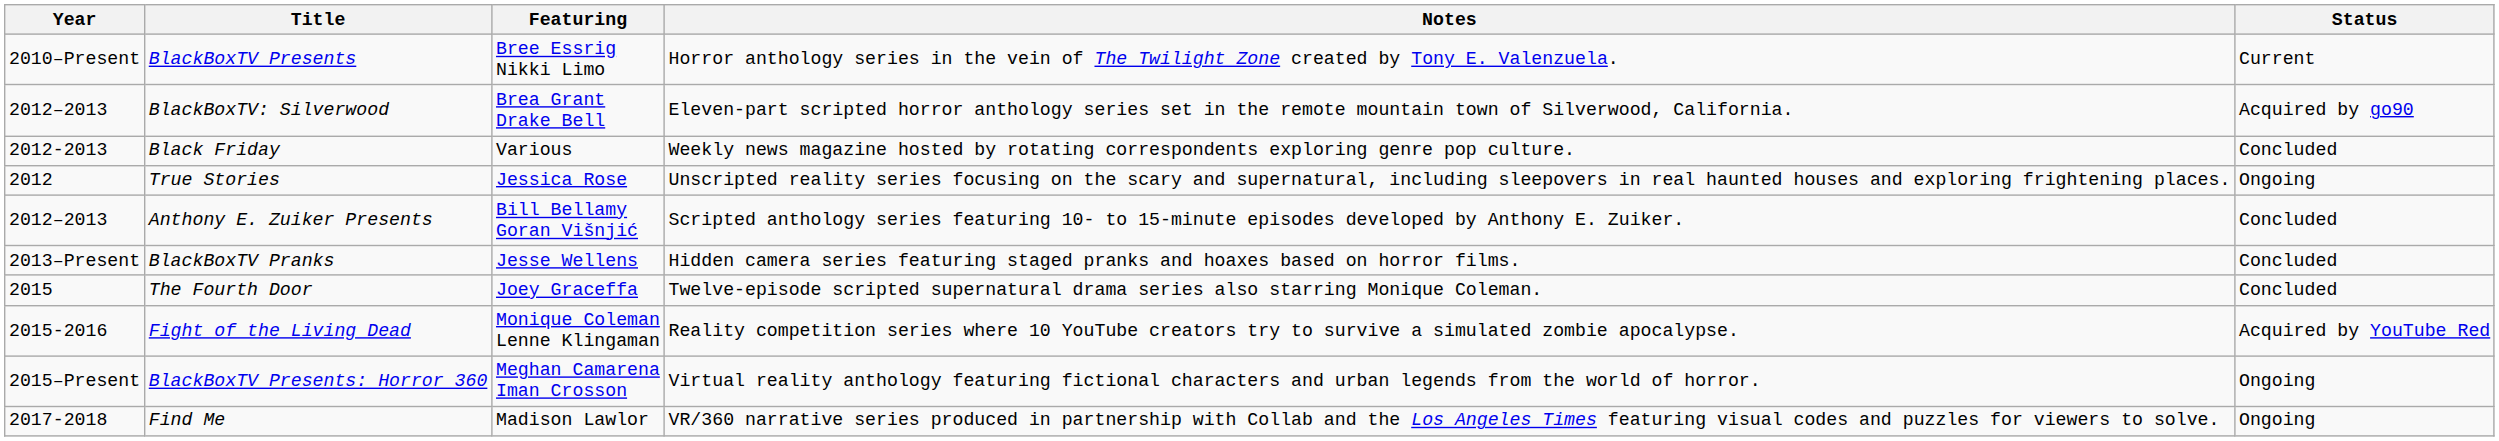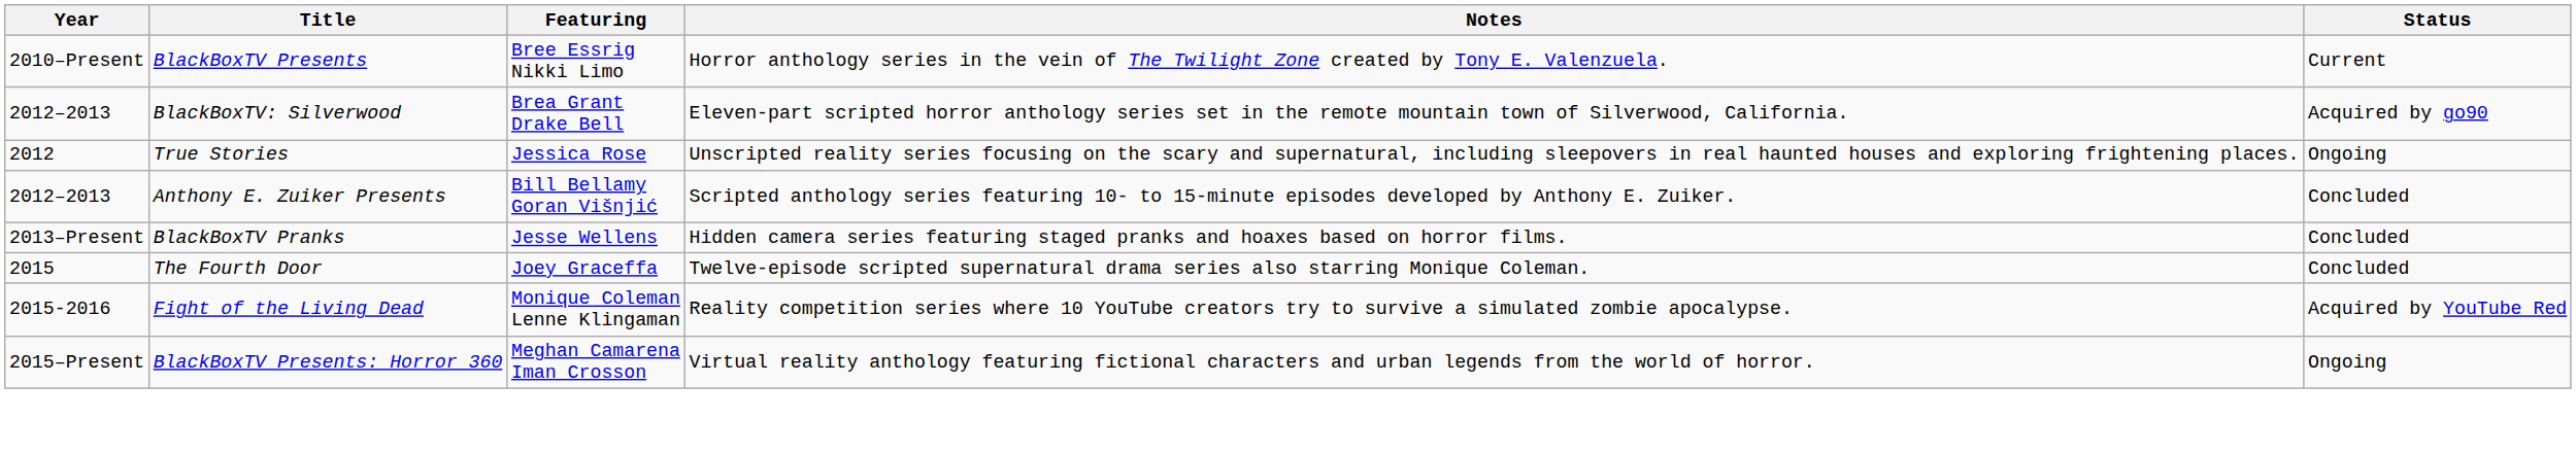 <table class="wikitable sortable">
 <tr>
 <th>Year</th>
 <th>Title</th>
 <th>Featuring</th>
 <th>Notes</th>
 <th>Status</th>
 </tr>
 <tr>
 <td>2010–Present</td>
 <td><em><a href='#'>BlackBoxTV Presents</a></em></td>
 <td><a href='#'>Bree Essrig</a><br>Nikki Limo</td>
 <td>Horror anthology series in the vein of <em><a href='#'>The Twilight Zone</a></em> created by <a href='#'>Tony E. Valenzuela</a>.</td>
 <td>Current</td>
 </tr>
 <tr>
 <td>2012–2013</td>
 <td><em>BlackBoxTV: Silverwood</em></td>
 <td><a href='#'>Brea Grant</a><br><a href='#'>Drake Bell</a></td>
 <td>Eleven-part scripted horror anthology series set in the remote mountain town of Silverwood, California.</td>
 <td>Acquired by <a href='#'>go90</a></td>
-</tr>
-<tr>
-<td>2012-2013</td>
-<td><em>Black Friday</em></td>
-<td>Various</td>
-<td>Weekly news magazine hosted by rotating correspondents exploring genre pop culture.</td>
-<td>Concluded</td>
 </tr>
 <tr>
 <td>2012</td>
 <td><em>True Stories</em></td>
 <td><a href='#'>Jessica Rose</a></td>
 <td>Unscripted reality series focusing on the scary and supernatural, including sleepovers in real haunted houses and exploring frightening places.</td>
 <td>Ongoing</td>
 </tr>
 <tr>
 <td>2012–2013</td>
 <td><em>Anthony E. Zuiker Presents</em></td>
 <td><a href='#'>Bill Bellamy</a><br><a href='#'>Goran Višnjić</a></td>
 <td>Scripted anthology series featuring 10- to 15-minute episodes developed by Anthony E. Zuiker.</td>
 <td>Concluded</td>
 </tr>
 <tr>
 <td>2013–Present</td>
 <td><em>BlackBoxTV Pranks</em></td>
 <td><a href='#'>Jesse Wellens</a></td>
 <td>Hidden camera series featuring staged pranks and hoaxes based on horror films.</td>
 <td>Concluded</td>
 </tr>
 <tr>
 <td>2015</td>
 <td><em>The Fourth Door</em></td>
 <td><a href='#'>Joey Graceffa</a></td>
 <td>Twelve-episode scripted supernatural drama series also starring Monique Coleman.</td>
 <td>Concluded</td>
 </tr>
 <tr>
 <td>2015-2016</td>
 <td><em><a href='#'>Fight of the Living Dead</a></em></td>
 <td><a href='#'>Monique Coleman</a><br>Lenne Klingaman</td>
 <td>Reality competition series where 10 YouTube creators try to survive a simulated zombie apocalypse.</td>
 <td>Acquired by <a href='#'>YouTube Red</a></td>
 </tr>
 <tr>
 <td>2015–Present</td>
 <td><em><a href='#'>BlackBoxTV Presents: Horror  360</a></em></td>
 <td><a href='#'>Meghan Camarena</a><br><a href='#'>Iman Crosson</a></td>
 <td>Virtual reality anthology featuring fictional characters and urban legends from the world of horror.</td>
 <td>Ongoing</td>
 </tr>
-<tr>
-<td>2017-2018</td>
-<td><em>Find Me</em></td>
-<td>Madison Lawlor</td>
-<td>VR/360 narrative series produced in partnership with Collab and the <em><a href='#'>Los Angeles Times</a></em> featuring visual codes and puzzles for viewers to solve.</td>
-<td>Ongoing</td>
-</tr>
 </table>
